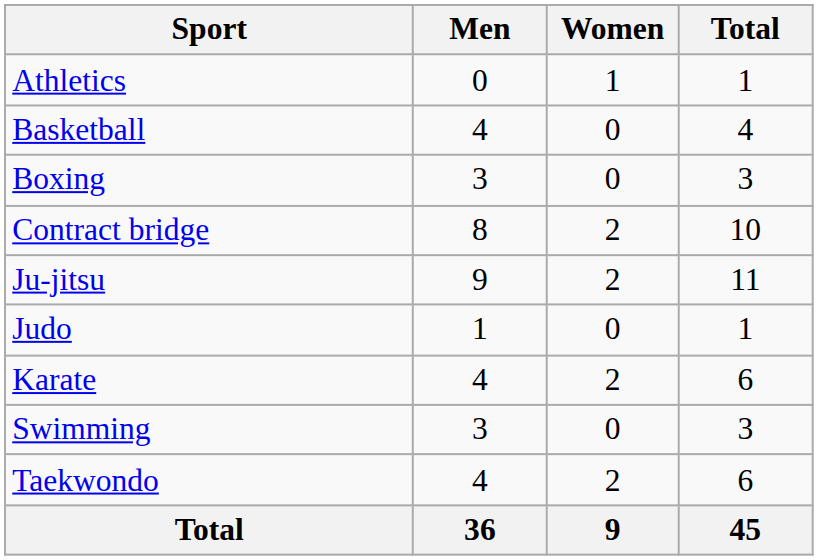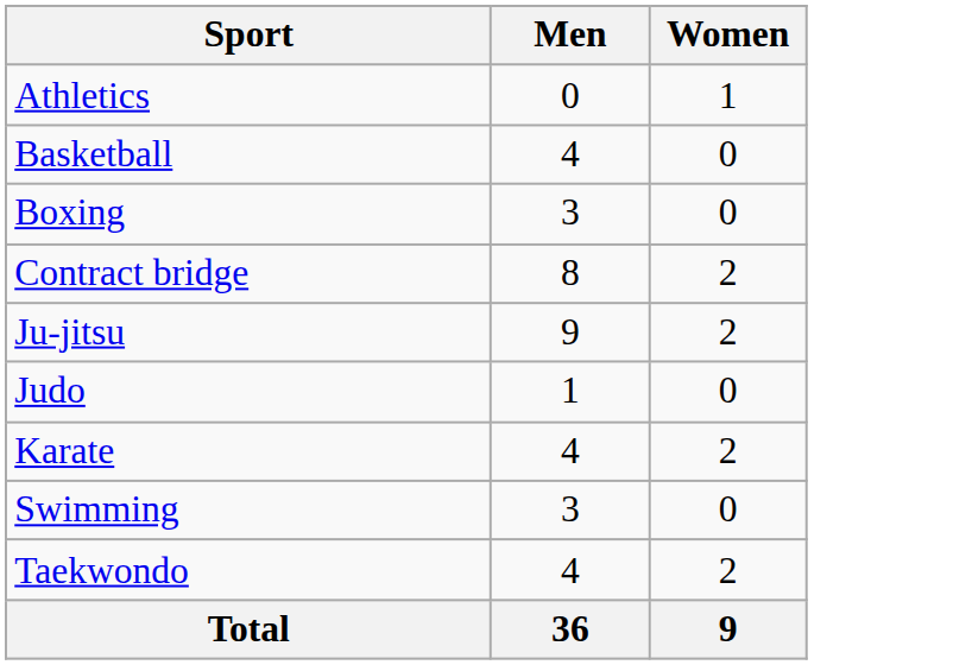 <table class="wikitable" style="text-align:center;">
 <tr>
 <th width=200>Sport</th>
 <th width=60>Men</th>
 <th width=60>Women</th>
-<th width=60>Total</th>
 </tr>
 <tr>
 <td align=left><a href='#'>Athletics</a></td>
 <td>0</td>
-<td>1</td>
 <td>1</td>
 </tr>
 <tr>
 <td align=left><a href='#'>Basketball</a></td>
 <td>4</td>
 <td>0</td>
-<td>4</td>
 </tr>
 <tr>
 <td align=left><a href='#'>Boxing</a></td>
 <td>3</td>
 <td>0</td>
-<td>3</td>
 </tr>
 <tr>
 <td align=left><a href='#'>Contract bridge</a></td>
 <td>8</td>
 <td>2</td>
-<td>10</td>
 </tr>
 <tr>
 <td align=left><a href='#'>Ju-jitsu</a></td>
 <td>9</td>
 <td>2</td>
-<td>11</td>
 </tr>
 <tr>
 <td align=left><a href='#'>Judo</a></td>
 <td>1</td>
 <td>0</td>
-<td>1</td>
 </tr>
 <tr>
 <td align=left><a href='#'>Karate</a></td>
 <td>4</td>
 <td>2</td>
-<td>6</td>
 </tr>
 <tr>
 <td align=left><a href='#'>Swimming</a></td>
 <td>3</td>
 <td>0</td>
-<td>3</td>
 </tr>
 <tr>
 <td align=left><a href='#'>Taekwondo</a></td>
 <td>4</td>
 <td>2</td>
-<td>6</td>
 </tr>
 <tr>
 <th>Total</th>
 <th>36</th>
 <th>9</th>
-<th>45</th>
 </tr>
 </table>
